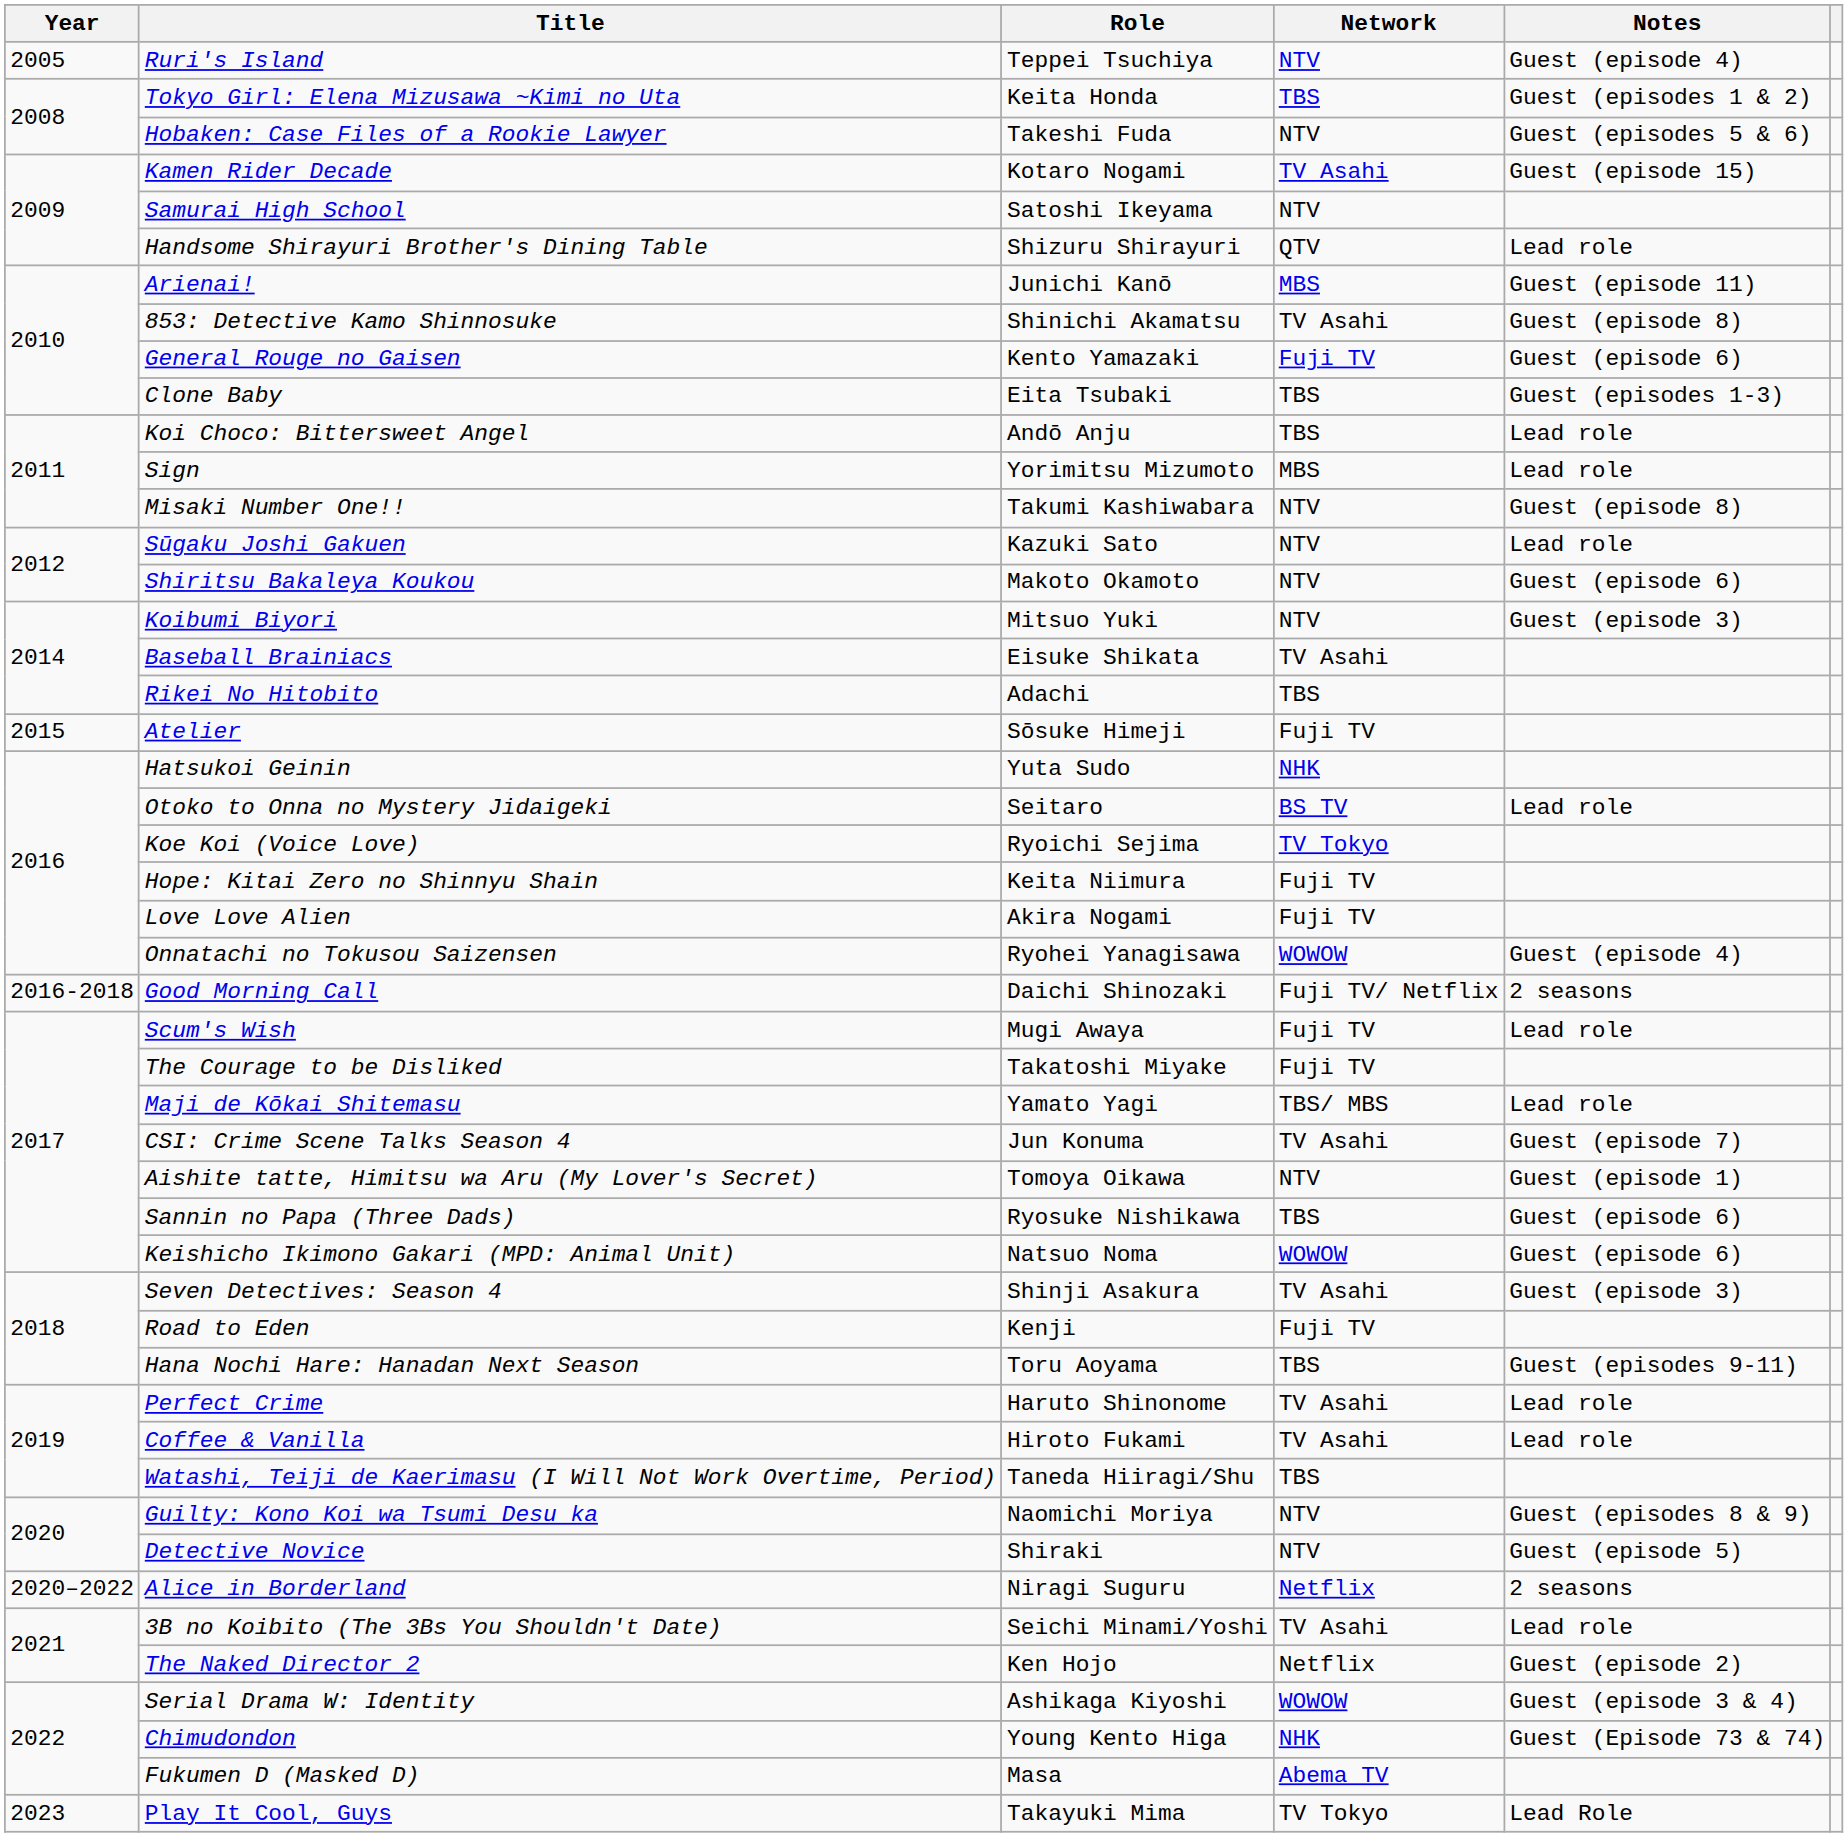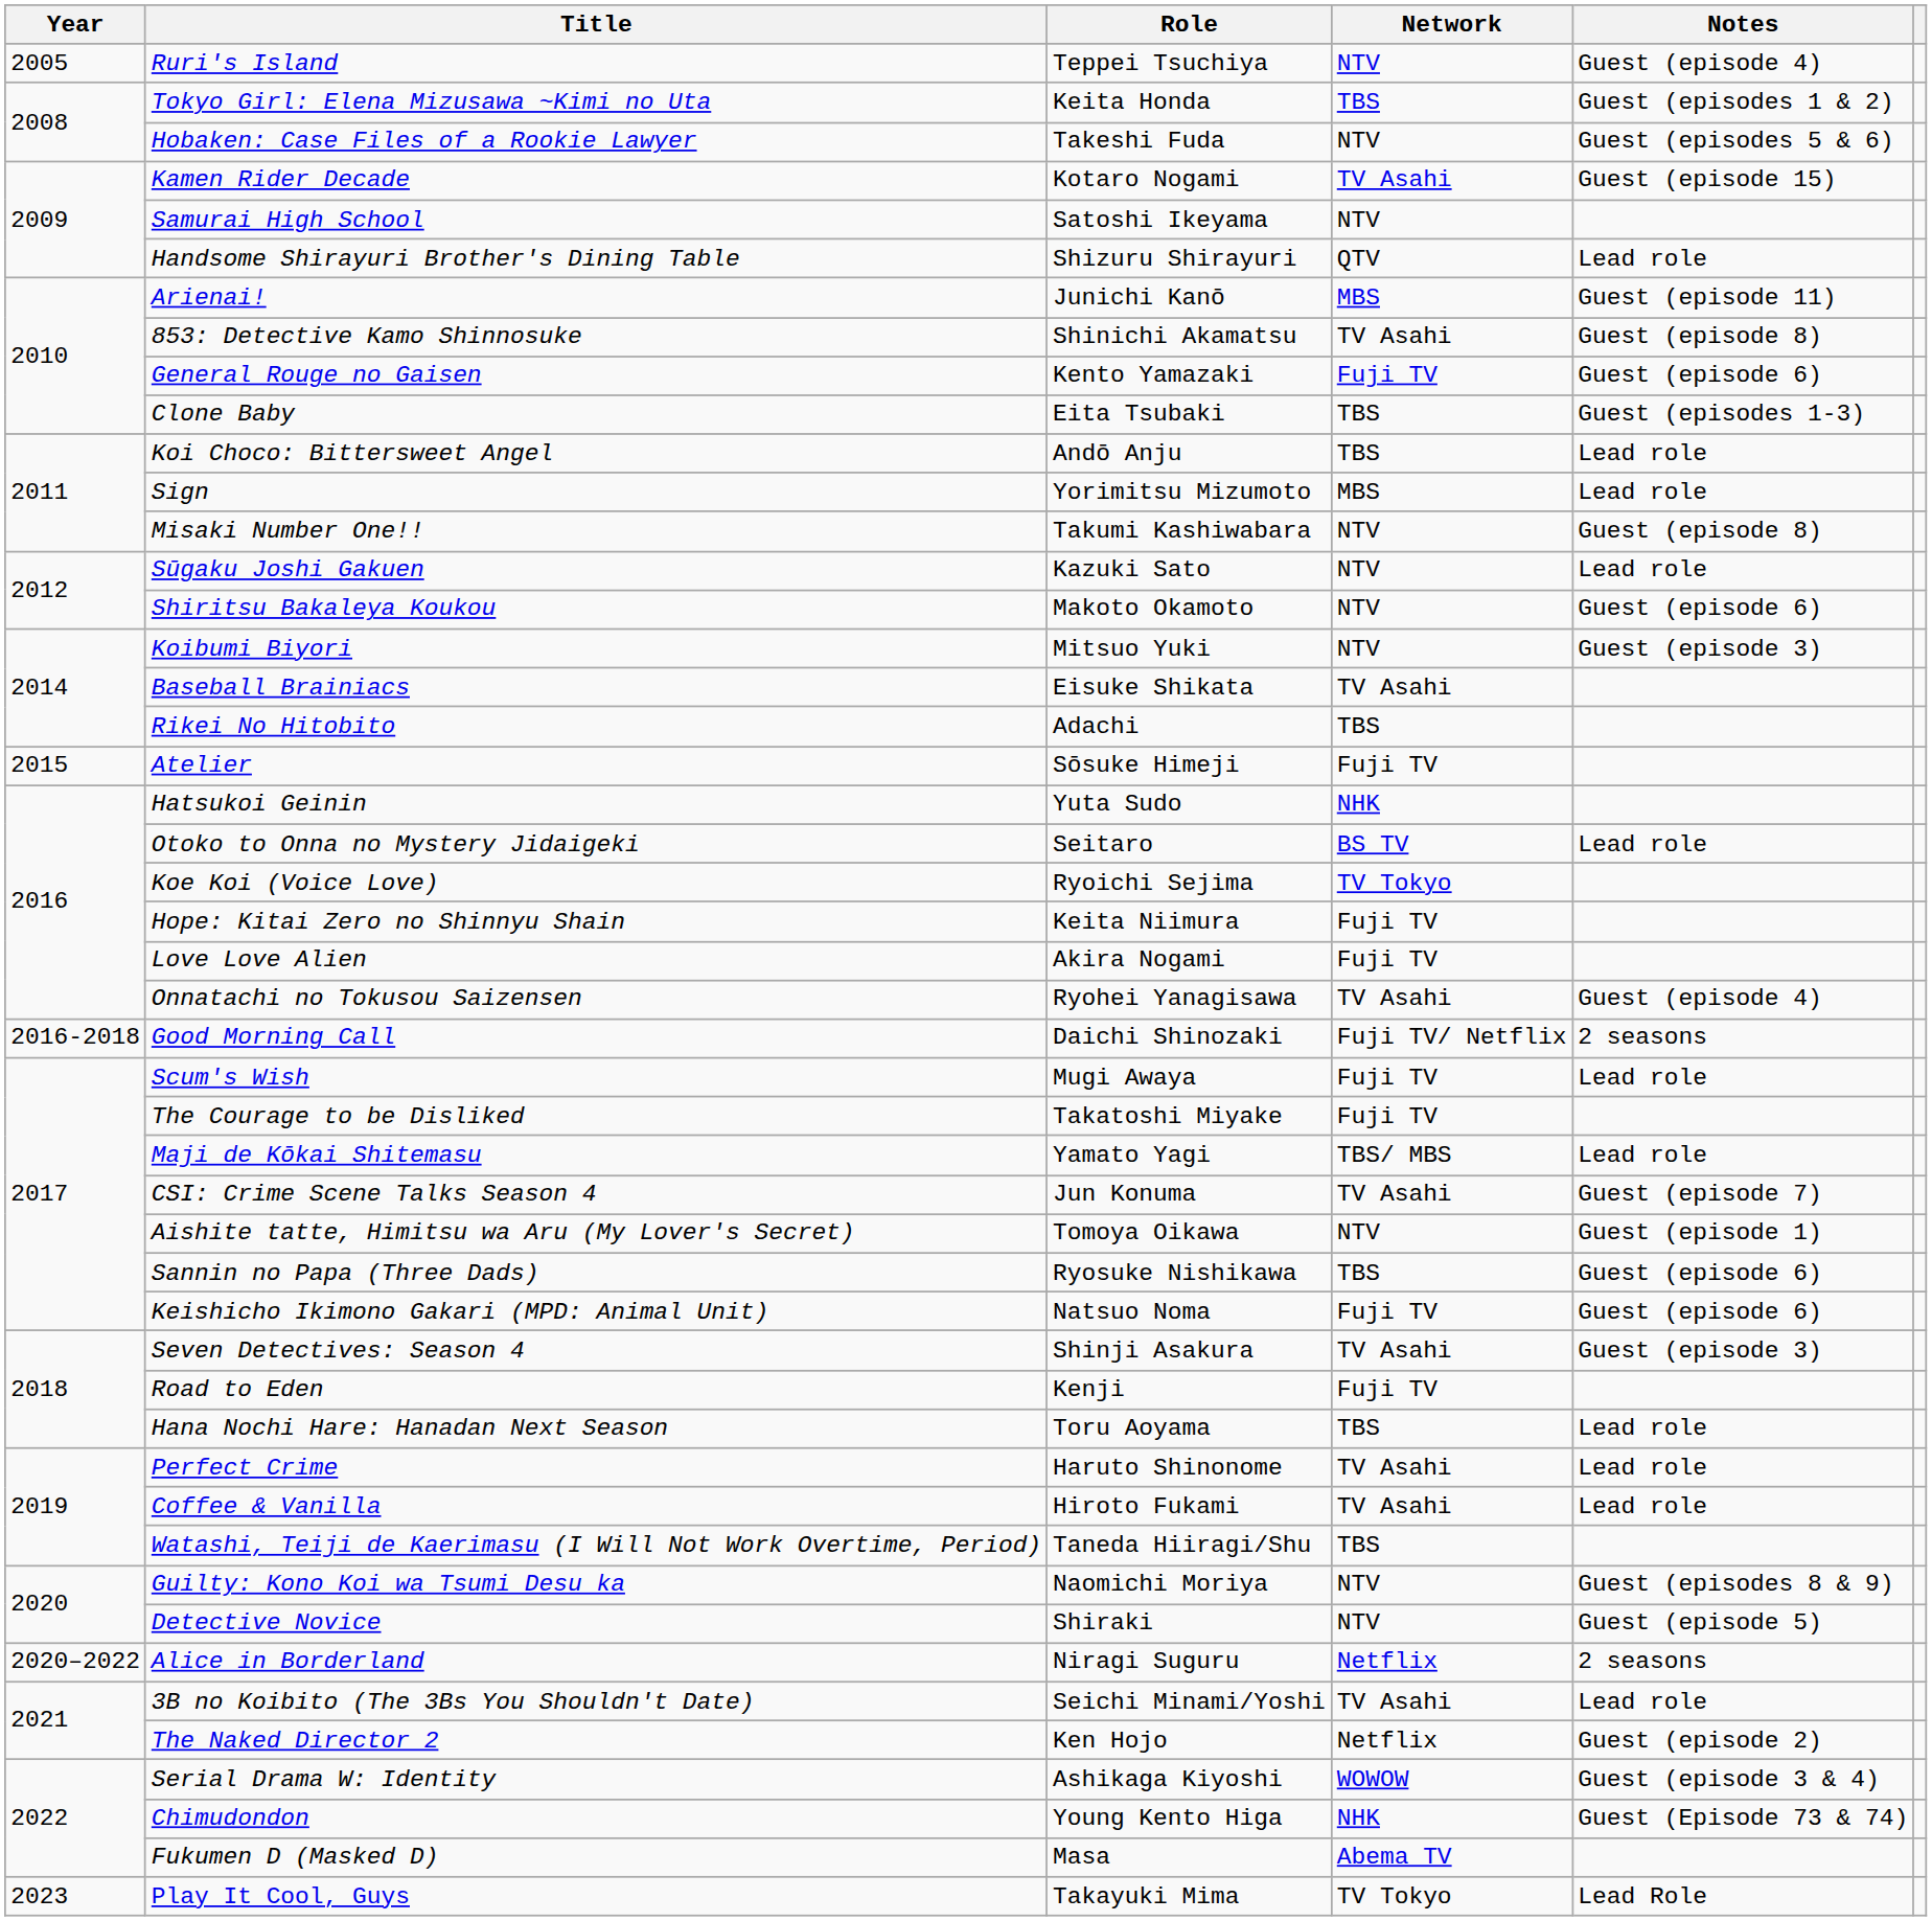 <table class="wikitable">
 <tr>
 <th>Year</th>
 <th>Title</th>
 <th>Role</th>
 <th>Network</th>
 <th>Notes</th>
 <th></th>
 </tr>
 <tr>
 <td>2005</td>
 <td><a href='#'><em>Ruri's Island</em></a></td>
 <td>Teppei Tsuchiya</td>
 <td><a href='#'>NTV</a></td>
 <td>Guest (episode 4)</td>
 <td></td>
 </tr>
 <tr>
 <td rowspan="2">2008</td>
 <td><a href='#'><em>Tokyo Girl: Elena Mizusawa ~Kimi no Uta</em></a></td>
 <td>Keita Honda</td>
 <td><a href='#'>TBS</a></td>
 <td>Guest (episodes 1 & 2)</td>
 <td></td>
 </tr>
 <tr>
 <td><a href='#'><em>Hobaken: Case Files of a Rookie Lawyer</em></a></td>
 <td>Takeshi Fuda</td>
 <td>NTV</td>
 <td>Guest (episodes 5 & 6)</td>
 <td></td>
 </tr>
 <tr>
 <td rowspan="3">2009</td>
 <td><em><a href='#'>Kamen Rider Decade</a></em></td>
 <td>Kotaro Nogami</td>
 <td><a href='#'>TV Asahi</a></td>
 <td>Guest (episode 15)</td>
 <td></td>
 </tr>
 <tr>
 <td><em><a href='#'>Samurai High School</a></em></td>
 <td>Satoshi Ikeyama</td>
 <td>NTV</td>
 <td></td>
 <td></td>
 </tr>
 <tr>
 <td><em>Handsome Shirayuri Brother's Dining Table</em></td>
 <td>Shizuru Shirayuri</td>
 <td>QTV</td>
 <td>Lead role</td>
 <td></td>
 </tr>
 <tr>
 <td rowspan="4">2010</td>
 <td><a href='#'><em>Arienai!</em></a></td>
 <td>Junichi Kanō</td>
 <td><a href='#'>MBS</a></td>
 <td>Guest (episode 11)</td>
 <td></td>
 </tr>
 <tr>
 <td><em>853: Detective Kamo Shinnosuke</em></td>
 <td>Shinichi Akamatsu</td>
 <td>TV Asahi</td>
 <td>Guest (episode 8)</td>
 <td></td>
 </tr>
 <tr>
 <td><em><a href='#'>General Rouge no Gaisen</a></em></td>
 <td>Kento Yamazaki</td>
 <td><a href='#'>Fuji TV</a></td>
 <td>Guest (episode 6)</td>
 <td></td>
 </tr>
 <tr>
 <td><em>Clone Baby</em></td>
 <td>Eita Tsubaki</td>
 <td>TBS</td>
 <td>Guest (episodes 1-3)</td>
 <td></td>
 </tr>
 <tr>
 <td rowspan="3">2011</td>
 <td><em>Koi Choco: Bittersweet Angel</em></td>
 <td>Andō Anju</td>
 <td>TBS</td>
 <td>Lead role</td>
 <td></td>
 </tr>
 <tr>
 <td><em>Sign</em></td>
 <td>Yorimitsu Mizumoto</td>
 <td>MBS</td>
 <td>Lead role</td>
 <td></td>
 </tr>
 <tr>
 <td><em>Misaki Number One!!</em></td>
 <td>Takumi Kashiwabara</td>
 <td>NTV</td>
 <td>Guest (episode 8)</td>
 <td></td>
 </tr>
 <tr>
 <td rowspan="2">2012</td>
 <td><em><a href='#'>Sūgaku Joshi Gakuen</a></em></td>
 <td>Kazuki Sato</td>
 <td>NTV</td>
 <td>Lead role</td>
 <td></td>
 </tr>
 <tr>
 <td><em><a href='#'>Shiritsu Bakaleya Koukou</a></em></td>
 <td>Makoto Okamoto</td>
 <td>NTV</td>
 <td>Guest (episode 6)</td>
 <td></td>
 </tr>
 <tr>
 <td rowspan="3">2014</td>
 <td><em><a href='#'>Koibumi Biyori</a></em></td>
 <td>Mitsuo Yuki</td>
 <td>NTV</td>
 <td>Guest (episode 3)</td>
 <td></td>
 </tr>
 <tr>
 <td><a href='#'><em>Baseball Brainiacs</em></a></td>
 <td>Eisuke Shikata</td>
 <td>TV Asahi</td>
 <td></td>
 <td></td>
 </tr>
 <tr>
 <td><a href='#'><em>Rikei No Hitobito</em></a></td>
 <td>Adachi</td>
 <td>TBS</td>
 <td></td>
 <td></td>
 </tr>
 <tr>
 <td>2015</td>
 <td><a href='#'><em>Atelier</em></a></td>
 <td>Sōsuke Himeji</td>
 <td>Fuji TV</td>
 <td></td>
 <td></td>
 </tr>
 <tr>
 <td rowspan="6">2016</td>
 <td><em>Hatsukoi Geinin</em></td>
 <td>Yuta Sudo</td>
 <td><a href='#'>NHK</a></td>
 <td></td>
 <td></td>
 </tr>
 <tr>
 <td><em>Otoko to Onna no Mystery Jidaigeki</em></td>
 <td>Seitaro</td>
 <td><a href='#'>BS TV</a></td>
 <td>Lead role</td>
 <td></td>
 </tr>
 <tr>
 <td><em>Koe Koi (Voice Love)</em></td>
 <td>Ryoichi Sejima</td>
 <td><a href='#'>TV Tokyo</a></td>
 <td></td>
 <td></td>
 </tr>
 <tr>
 <td><em>Hope: Kitai Zero no Shinnyu Shain</em></td>
 <td>Keita Niimura</td>
 <td>Fuji TV</td>
 <td></td>
 <td></td>
 </tr>
 <tr>
 <td><em>Love Love Alien</em></td>
 <td>Akira Nogami</td>
 <td>Fuji TV</td>
 <td></td>
 <td></td>
 </tr>
 <tr>
 <td><em>Onnatachi no Tokusou Saizensen</em></td>
 <td>Ryohei Yanagisawa</td>
-<td><a href='#'>WOWOW</a></td>
+<td>TV Asahi</td>
 <td>Guest (episode 4)</td>
 <td></td>
 </tr>
 <tr>
 <td>2016-2018</td>
 <td><em><a href='#'>Good Morning Call</a></em></td>
 <td>Daichi Shinozaki</td>
 <td>Fuji TV/ Netflix</td>
 <td>2 seasons</td>
 <td></td>
 </tr>
 <tr>
 <td rowspan="7">2017</td>
 <td><em><a href='#'>Scum's Wish</a></em></td>
 <td>Mugi Awaya</td>
 <td>Fuji TV</td>
 <td>Lead role</td>
 <td></td>
 </tr>
 <tr>
 <td><em>The Courage to be Disliked</em></td>
 <td>Takatoshi Miyake</td>
 <td>Fuji TV</td>
 <td></td>
 <td></td>
 </tr>
 <tr>
 <td><a href='#'><em>Maji de Kōkai Shitemasu</em></a></td>
 <td>Yamato Yagi</td>
 <td>TBS/ MBS</td>
 <td>Lead role</td>
 <td></td>
 </tr>
 <tr>
 <td><em>CSI: Crime Scene Talks Season 4</em></td>
 <td>Jun Konuma</td>
 <td>TV Asahi</td>
 <td>Guest (episode 7)</td>
 <td></td>
 </tr>
 <tr>
 <td><em>Aishite tatte, Himitsu wa Aru (My Lover's Secret)</em></td>
 <td>Tomoya Oikawa</td>
 <td>NTV</td>
 <td>Guest (episode 1)</td>
 <td></td>
 </tr>
 <tr>
 <td><em>Sannin no Papa (Three Dads)</em></td>
 <td>Ryosuke Nishikawa</td>
 <td>TBS</td>
 <td>Guest (episode 6)</td>
 <td></td>
 </tr>
 <tr>
 <td><em>Keishicho Ikimono Gakari (MPD: Animal Unit)</em></td>
 <td>Natsuo Noma</td>
-<td><a href='#'>WOWOW</a></td>
+<td>Fuji TV</td>
 <td>Guest (episode 6)</td>
 <td></td>
 </tr>
 <tr>
 <td rowspan="3">2018</td>
 <td><em>Seven Detectives: Season 4</em></td>
 <td>Shinji Asakura</td>
 <td>TV Asahi</td>
 <td>Guest (episode 3)</td>
 <td></td>
 </tr>
 <tr>
 <td><em>Road to Eden</em></td>
 <td>Kenji</td>
 <td>Fuji TV</td>
 <td></td>
 <td></td>
 </tr>
 <tr>
 <td><em>Hana Nochi Hare: Hanadan Next Season</em></td>
 <td>Toru Aoyama</td>
 <td>TBS</td>
-<td>Guest (episodes 9-11)</td>
+<td>Lead role</td>
 <td></td>
 </tr>
 <tr>
 <td rowspan="3">2019</td>
 <td><a href='#'><em>Perfect Crime</em></a></td>
 <td>Haruto Shinonome</td>
 <td>TV Asahi</td>
 <td>Lead role</td>
 <td></td>
 </tr>
 <tr>
 <td><em><a href='#'>Coffee & Vanilla</a></em></td>
 <td>Hiroto Fukami</td>
 <td>TV Asahi</td>
 <td>Lead role</td>
 <td></td>
 </tr>
 <tr>
 <td><em><a href='#'>Watashi, Teiji de Kaerimasu</a> (I Will Not Work Overtime, Period)</em></td>
 <td>Taneda Hiiragi/Shu</td>
 <td>TBS</td>
 <td></td>
 <td></td>
 </tr>
 <tr>
 <td rowspan="2">2020</td>
 <td><a href='#'><em>Guilty: Kono Koi wa Tsumi Desu ka</em></a></td>
 <td>Naomichi Moriya</td>
 <td>NTV</td>
 <td>Guest (episodes 8 & 9)</td>
 <td></td>
 </tr>
 <tr>
 <td><em><a href='#'>Detective Novice</a></em></td>
 <td>Shiraki</td>
 <td>NTV</td>
 <td>Guest (episode 5)</td>
 <td></td>
 </tr>
 <tr>
 <td>2020–2022</td>
 <td><a href='#'><em>Alice in Borderland</em></a></td>
 <td>Niragi Suguru</td>
 <td><a href='#'>Netflix</a></td>
 <td>2 seasons</td>
 <td></td>
 </tr>
 <tr>
 <td rowspan="2">2021</td>
 <td><em>3B no Koibito (The 3Bs You Shouldn't Date)</em></td>
 <td>Seichi Minami/Yoshi</td>
 <td>TV Asahi</td>
 <td>Lead role</td>
 <td></td>
 </tr>
 <tr>
 <td><a href='#'><em>The Naked Director 2</em></a></td>
 <td>Ken Hojo</td>
 <td>Netflix</td>
 <td>Guest (episode 2)</td>
 <td></td>
 </tr>
 <tr>
 <td rowspan="3">2022</td>
 <td><em>Serial Drama W: Identity</em></td>
 <td>Ashikaga Kiyoshi</td>
 <td><a href='#'>WOWOW</a></td>
 <td>Guest (episode 3 & 4)</td>
 <td></td>
 </tr>
 <tr>
 <td><em><a href='#'>Chimudondon</a></em></td>
 <td>Young Kento Higa</td>
 <td><a href='#'>NHK</a></td>
 <td>Guest (Episode 73 & 74)</td>
 <td></td>
 </tr>
 <tr>
 <td><em>Fukumen D (Masked D)</em></td>
 <td>Masa</td>
 <td><a href='#'>Abema TV</a></td>
 <td></td>
 <td></td>
 </tr>
 <tr>
 <td>2023</td>
 <td><a href='#'>Play It Cool, Guys</a></td>
 <td>Takayuki Mima</td>
 <td>TV Tokyo</td>
 <td>Lead Role</td>
 <td></td>
 </tr>
 </table>
